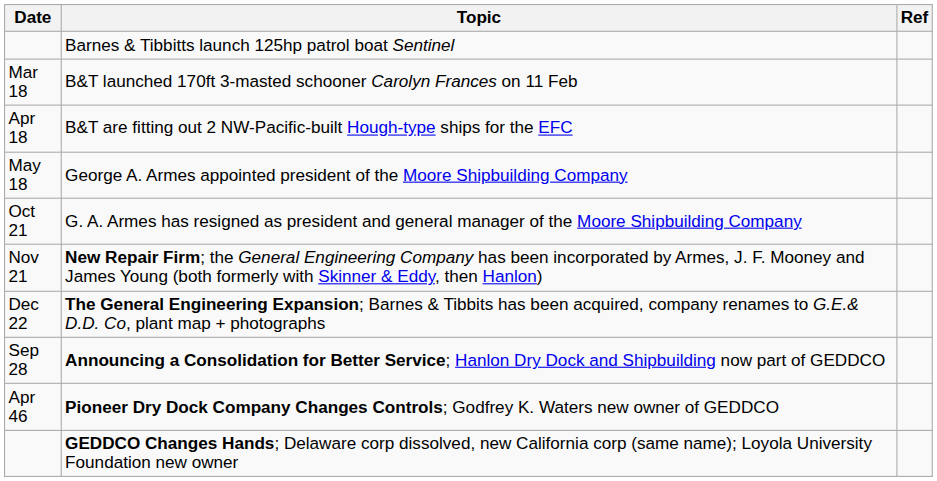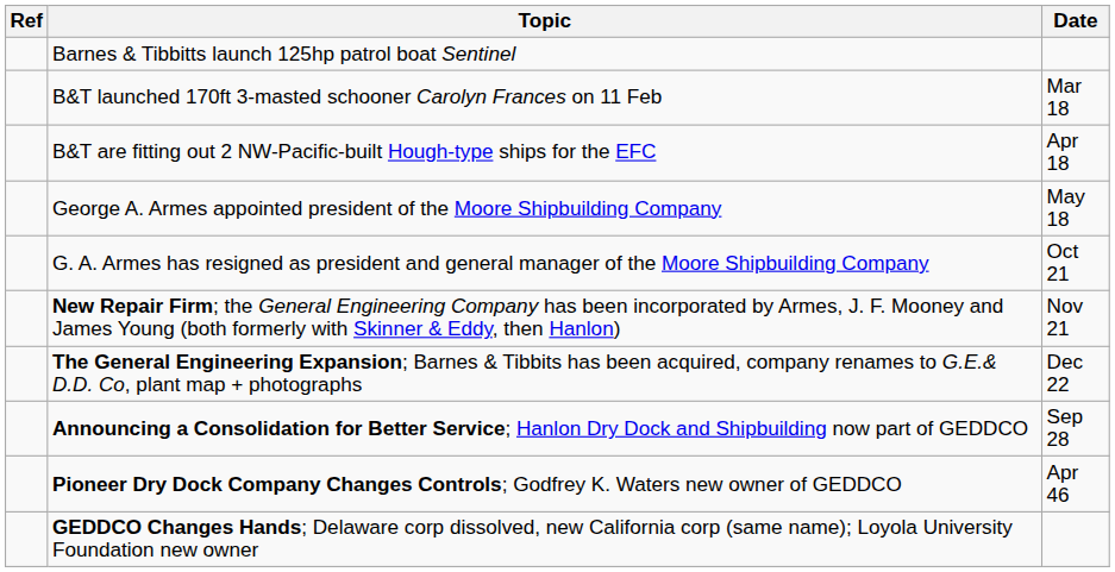 <table class=wikitable>
 <tr>
+<th>Ref</th>
+<th>Topic</th>
 <th>Date</th>
-<th>Topic</th>
-<th>Ref</th>
 </tr>
 <tr>
 <td></td>
 <td>Barnes & Tibbitts launch 125hp patrol boat <em>Sentinel</em></td>
 <td></td>
 </tr>
 <tr>
+<td></td>
+<td>B&T launched 170ft 3-masted schooner <em>Carolyn Frances</em> on 11 Feb</td>
 <td>Mar 18</td>
-<td>B&T launched 170ft 3-masted schooner <em>Carolyn Frances</em> on 11 Feb</td>
-<td></td>
 </tr>
 <tr>
+<td></td>
+<td>B&T are fitting out 2 NW-Pacific-built <a href='#'>Hough-type</a> ships for the <a href='#'>EFC</a></td>
 <td>Apr 18</td>
-<td>B&T are fitting out 2 NW-Pacific-built <a href='#'>Hough-type</a> ships for the <a href='#'>EFC</a></td>
-<td></td>
 </tr>
 <tr>
+<td></td>
+<td>George A. Armes appointed president of the <a href='#'>Moore Shipbuilding Company</a></td>
 <td>May 18</td>
-<td>George A. Armes appointed president of the <a href='#'>Moore Shipbuilding Company</a></td>
-<td></td>
 </tr>
 <tr>
+<td></td>
+<td>G. A. Armes has resigned as president and general manager of the <a href='#'>Moore Shipbuilding Company</a></td>
 <td>Oct 21</td>
-<td>G. A. Armes has resigned as president and general manager of the <a href='#'>Moore Shipbuilding Company</a></td>
-<td></td>
 </tr>
 <tr>
+<td></td>
+<td><strong>New Repair Firm</strong>; the <em>General Engineering Company</em> has been incorporated by Armes, J. F. Mooney and James Young (both formerly with <a href='#'>Skinner & Eddy</a>, then <a href='#'>Hanlon</a>)</td>
 <td>Nov 21</td>
-<td><strong>New Repair Firm</strong>; the <em>General Engineering Company</em> has been incorporated by Armes, J. F. Mooney and James Young (both formerly with <a href='#'>Skinner & Eddy</a>, then <a href='#'>Hanlon</a>)</td>
-<td></td>
 </tr>
 <tr>
+<td></td>
+<td><strong>The General Engineering Expansion</strong>; Barnes & Tibbits has been acquired, company renames to <em>G.E.& D.D. Co</em>, plant map + photographs</td>
 <td>Dec 22</td>
-<td><strong>The General Engineering Expansion</strong>; Barnes & Tibbits has been acquired, company renames to <em>G.E.& D.D. Co</em>, plant map + photographs</td>
-<td></td>
 </tr>
 <tr>
+<td></td>
+<td><strong>Announcing a Consolidation for Better Service</strong>; <a href='#'>Hanlon Dry Dock and Shipbuilding</a> now part of GEDDCO</td>
 <td>Sep 28</td>
-<td><strong>Announcing a Consolidation for Better Service</strong>; <a href='#'>Hanlon Dry Dock and Shipbuilding</a> now part of GEDDCO</td>
-<td></td>
 </tr>
 <tr>
+<td></td>
+<td><strong>Pioneer Dry Dock Company Changes Controls</strong>; Godfrey K. Waters new owner of GEDDCO</td>
 <td>Apr 46</td>
-<td><strong>Pioneer Dry Dock Company Changes Controls</strong>; Godfrey K. Waters new owner of GEDDCO</td>
-<td></td>
 </tr>
 <tr>
 <td></td>
 <td><strong>GEDDCO Changes Hands</strong>; Delaware corp dissolved, new California corp (same name); Loyola University Foundation new owner</td>
 <td></td>
 </tr>
 </table>
